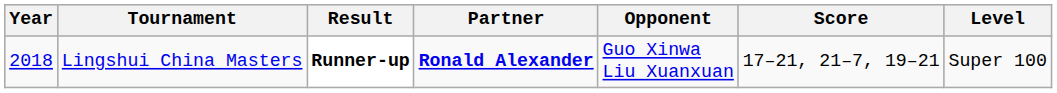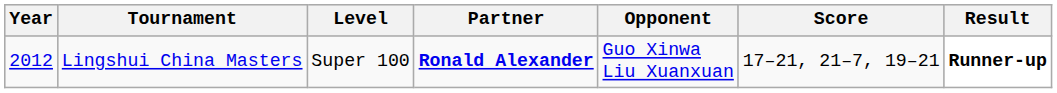 <table class="sortable wikitable" style="font-size: 90%">
 <tr>
 <th>Year</th>
 <th>Tournament</th>
-<th>Result</th>
+<th>Level</th>
 <th>Partner</th>
 <th>Opponent</th>
 <th>Score</th>
-<th>Level</th>
+<th>Result</th>
 </tr>
 <tr>
-<td align="center"><a href='#'>2018</a></td>
+<td align="center"><a href='#'>2012</a></td>
 <td align="left"><a href='#'>Lingshui China Masters</a></td>
-<td style="text-align:left; background:white"> <strong>Runner-up</strong></td>
+<td align="left">Super 100</td>
 <td align="left"><strong> <a href='#'>Ronald Alexander</a></strong></td>
 <td align="left"> <a href='#'>Guo Xinwa</a> <br>  <a href='#'>Liu Xuanxuan</a></td>
 <td align="left">17–21, 21–7, 19–21</td>
-<td align="left">Super 100</td>
+<td style="text-align:left; background:white"> <strong>Runner-up</strong></td>
 </tr>
 </table>
